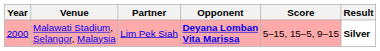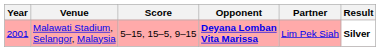 <table class="sortable wikitable" style="font-size: 90%;">
 <tr>
 <th>Year</th>
 <th>Venue</th>
+<th>Score</th>
+<th>Opponent</th>
 <th>Partner</th>
-<th>Opponent</th>
-<th>Score</th>
 <th>Result</th>
 </tr>
 <tr style="background:#FFAAAA">
-<td align="center"><a href='#'>2000</a></td>
+<td align="center"><a href='#'>2001</a></td>
 <td align="left"><a href='#'>Malawati Stadium</a>,<br><a href='#'>Selangor</a>, <a href='#'>Malaysia</a></td>
+<td align="left">5–15, 15–5, 9–15</td>
+<td align="left"><strong> <a href='#'>Deyana Lomban</a> <br>  <a href='#'>Vita Marissa</a></strong></td>
 <td align="left"> <a href='#'>Lim Pek Siah</a></td>
-<td align="left"><strong> <a href='#'>Deyana Lomban</a> <br>  <a href='#'>Vita Marissa</a></strong></td>
-<td align="left">5–15, 15–5, 9–15</td>
 <td style="text-align:left; background:white"> <strong>Silver</strong></td>
 </tr>
 </table>
